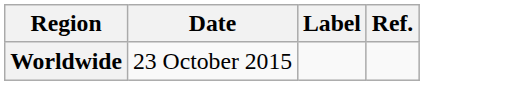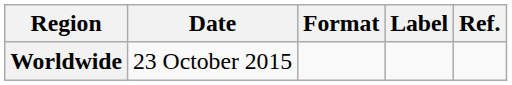 <table class="wikitable plainrowheaders">
 <tr>
 <th scope="col">Region</th>
 <th scope="col">Date</th>
+<th scope="col">Format</th>
 <th scope="col">Label</th>
 <th scope="col">Ref.</th>
 </tr>
 <tr>
 <th scope="row">Worldwide</th>
 <td>23 October 2015</td>
 <td></td>
 <td></td>
+<td></td>
 </tr>
 </table>
